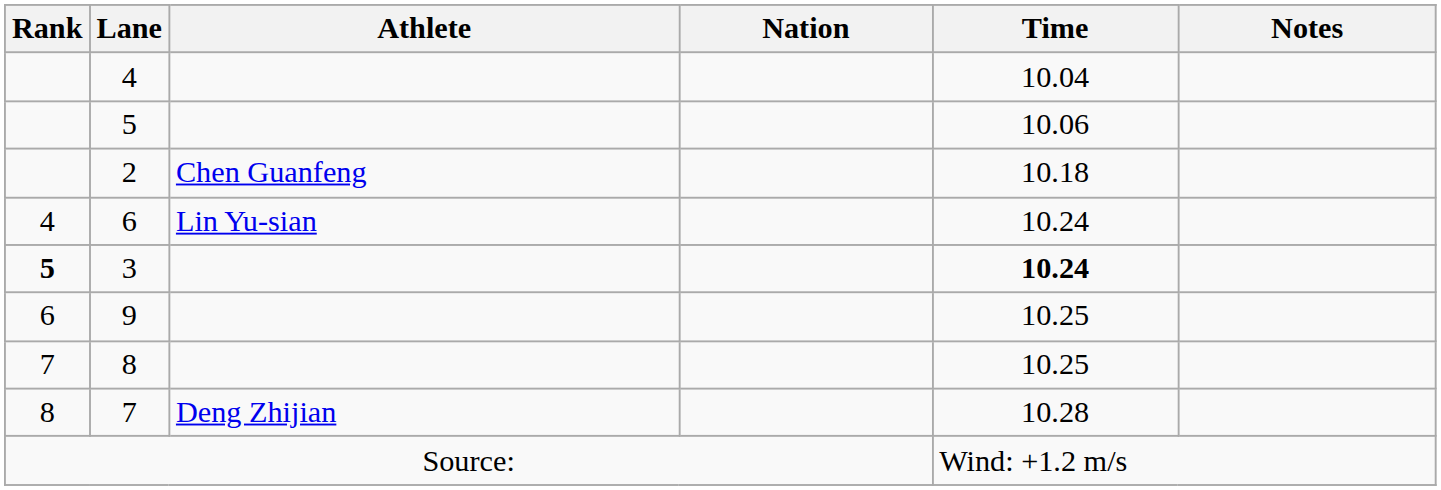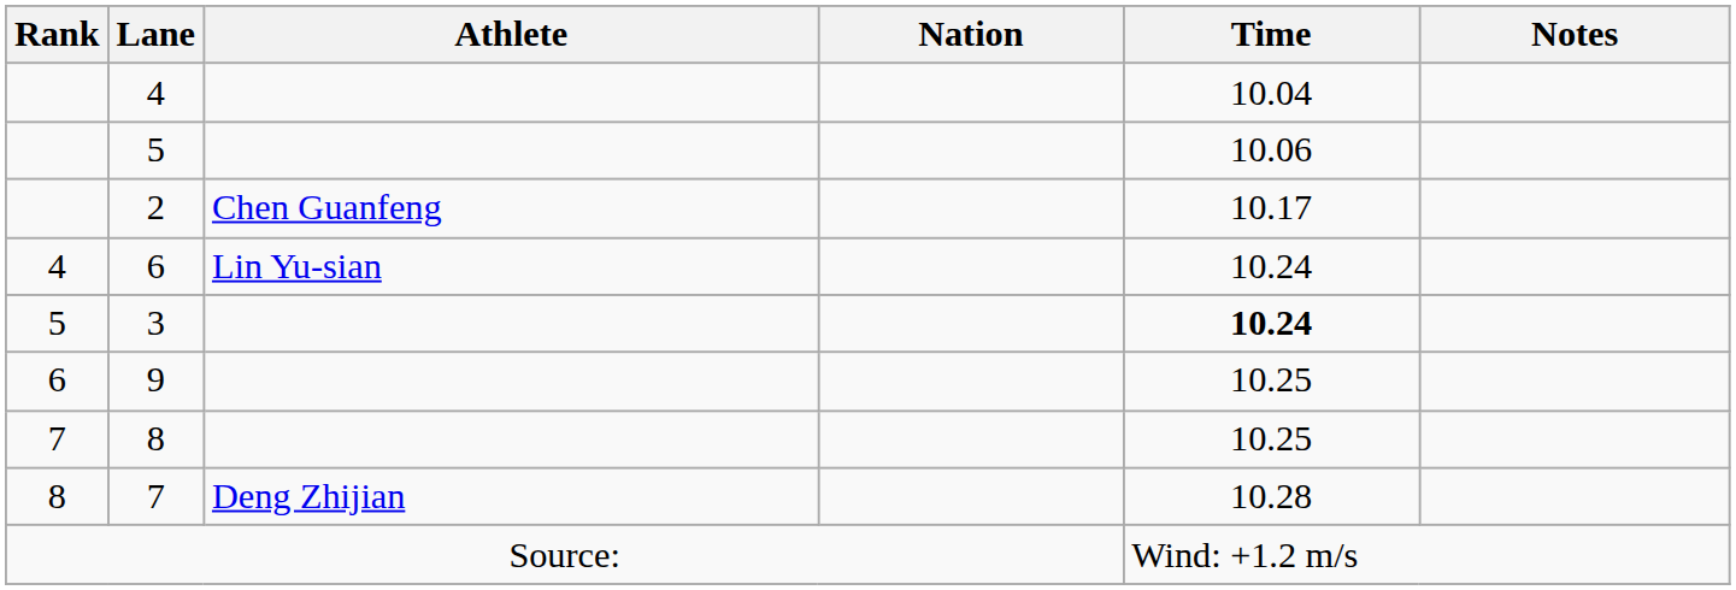 <table class="wikitable sortable" style="text-align:center;width: 60%;">
 <tr>
 <th scope="col" style="width: 10px;">Rank</th>
 <th scope="col" style="width: 10px;">Lane</th>
 <th scope="col">Athlete</th>
 <th scope="col">Nation</th>
 <th scope="col">Time</th>
 <th scope="col">Notes</th>
 </tr>
 <tr>
 <td></td>
 <td>4</td>
 <td align=left></td>
 <td align=left></td>
 <td>10.04</td>
 <td></td>
 </tr>
 <tr>
 <td></td>
 <td>5</td>
 <td align=left></td>
 <td align=left></td>
 <td>10.06</td>
 <td></td>
 </tr>
 <tr>
 <td></td>
 <td>2</td>
 <td align=left><a href='#'>Chen Guanfeng</a></td>
 <td align=left></td>
-<td>10.18</td>
+<td>10.17</td>
 <td></td>
 </tr>
 <tr>
 <td>4</td>
 <td>6</td>
 <td align=left><a href='#'>Lin Yu-sian</a></td>
 <td align=left></td>
 <td>10.24</td>
 <td></td>
 </tr>
 <tr>
-<td><strong>5</strong></td>
+<td>5</td>
 <td>3</td>
 <td align=left></td>
 <td align=left></td>
 <td><strong>10.24</strong></td>
 <td></td>
 </tr>
 <tr>
 <td>6</td>
 <td>9</td>
 <td align=left></td>
 <td align=left></td>
 <td>10.25</td>
 <td></td>
 </tr>
 <tr>
 <td>7</td>
 <td>8</td>
 <td align=left></td>
 <td align=left></td>
 <td>10.25</td>
 <td></td>
 </tr>
 <tr>
 <td>8</td>
 <td>7</td>
 <td align=left><a href='#'>Deng Zhijian</a></td>
 <td align=left></td>
 <td>10.28</td>
 <td></td>
 </tr>
 <tr class="sortbottom">
 <td colspan="4">Source:</td>
 <td colspan="2" style="text-align:left;">Wind: +1.2 m/s</td>
 </tr>
 </table>
